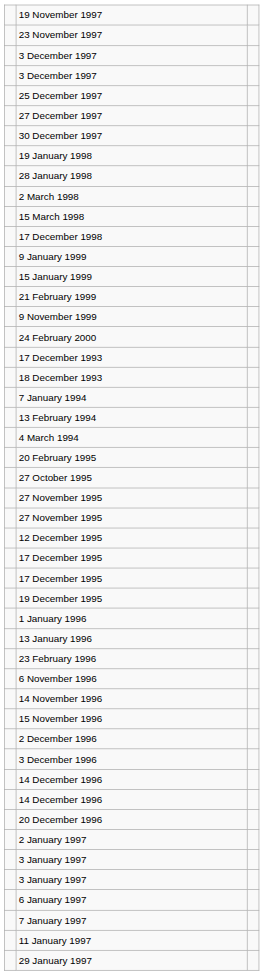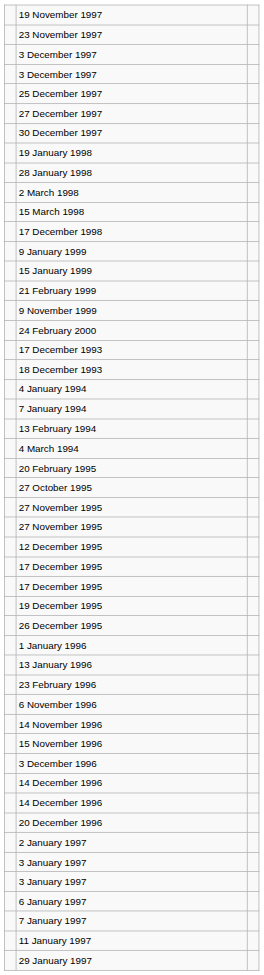 <table class="wikitable" style="font-size: 89%; float: left; width: 26em; margin-right: 1em; height: 1400px">
 <tr>
 <td></td>
 <td>19 November 1997</td>
 <td></td>
 </tr>
 <tr>
 <td></td>
 <td>23 November 1997</td>
 <td></td>
 </tr>
 <tr>
 <td></td>
 <td>3 December 1997</td>
 <td></td>
 </tr>
 <tr>
 <td></td>
 <td>3 December 1997</td>
 <td></td>
 </tr>
 <tr>
 <td></td>
 <td>25 December 1997</td>
 <td></td>
 </tr>
 <tr>
 <td></td>
 <td>27 December 1997</td>
 <td></td>
 </tr>
 <tr>
 <td></td>
 <td>30 December 1997</td>
 <td></td>
 </tr>
 <tr>
 <td></td>
 <td>19 January 1998</td>
 <td></td>
 </tr>
 <tr>
 <td></td>
 <td>28 January 1998</td>
 <td></td>
 </tr>
 <tr>
 <td></td>
 <td>2 March 1998</td>
 <td></td>
 </tr>
 <tr>
 <td></td>
 <td>15 March 1998</td>
 <td></td>
 </tr>
 <tr>
 <td></td>
 <td>17 December 1998</td>
 <td></td>
 </tr>
 <tr>
 <td></td>
 <td>9 January 1999</td>
 <td></td>
 </tr>
 <tr>
 <td></td>
 <td>15 January 1999</td>
 <td></td>
 </tr>
 <tr>
 <td></td>
 <td>21 February 1999</td>
 <td></td>
 </tr>
 <tr>
 <td></td>
 <td>9 November 1999</td>
 <td></td>
 </tr>
 <tr>
 <td></td>
 <td>24 February 2000</td>
 <td></td>
 </tr>
 <tr>
 <td></td>
 <td>17 December 1993</td>
 <td></td>
 </tr>
 <tr>
 <td></td>
 <td>18 December 1993</td>
 <td></td>
 </tr>
 <tr>
 <td></td>
+<td>4 January 1994</td>
+<td></td>
+</tr>
+<tr>
+<td></td>
 <td>7 January 1994</td>
 <td></td>
 </tr>
 <tr>
 <td></td>
 <td>13 February 1994</td>
 <td></td>
 </tr>
 <tr>
 <td></td>
 <td>4 March 1994</td>
 <td></td>
 </tr>
 <tr>
 <td></td>
 <td>20 February 1995</td>
 <td></td>
 </tr>
 <tr>
 <td></td>
 <td>27 October 1995</td>
 <td></td>
 </tr>
 <tr>
 <td></td>
 <td>27 November 1995</td>
 <td></td>
 </tr>
 <tr>
 <td></td>
 <td>27 November 1995</td>
 <td></td>
 </tr>
 <tr>
 <td></td>
 <td>12 December 1995</td>
 <td></td>
 </tr>
 <tr>
 <td></td>
 <td>17 December 1995</td>
 <td></td>
 </tr>
 <tr>
 <td></td>
 <td>17 December 1995</td>
 <td></td>
 </tr>
 <tr>
 <td></td>
 <td>19 December 1995</td>
 <td></td>
 </tr>
 <tr>
 <td></td>
+<td>26 December 1995</td>
+<td></td>
+</tr>
+<tr>
+<td></td>
 <td>1 January 1996</td>
 <td></td>
 </tr>
 <tr>
 <td></td>
 <td>13 January 1996</td>
 <td></td>
 </tr>
 <tr>
 <td></td>
 <td>23 February 1996</td>
 <td></td>
 </tr>
 <tr>
 <td></td>
 <td>6 November 1996</td>
 <td></td>
 </tr>
 <tr>
 <td></td>
 <td>14 November 1996</td>
 <td></td>
 </tr>
 <tr>
 <td></td>
 <td>15 November 1996</td>
-<td></td>
-</tr>
-<tr>
-<td></td>
-<td>2 December 1996</td>
 <td></td>
 </tr>
 <tr>
 <td></td>
 <td>3 December 1996</td>
 <td></td>
 </tr>
 <tr>
 <td></td>
 <td>14 December 1996</td>
 <td></td>
 </tr>
 <tr>
 <td></td>
 <td>14 December 1996</td>
 <td></td>
 </tr>
 <tr>
 <td></td>
 <td>20 December 1996</td>
 <td></td>
 </tr>
 <tr>
 <td></td>
 <td>2 January 1997</td>
 <td></td>
 </tr>
 <tr>
 <td></td>
 <td>3 January 1997</td>
 <td></td>
 </tr>
 <tr>
 <td></td>
 <td>3 January 1997</td>
 <td></td>
 </tr>
 <tr>
 <td></td>
 <td>6 January 1997</td>
 <td></td>
 </tr>
 <tr>
 <td></td>
 <td>7 January 1997</td>
 <td></td>
 </tr>
 <tr>
 <td></td>
 <td>11 January 1997</td>
 <td></td>
 </tr>
 <tr>
 <td></td>
 <td>29 January 1997</td>
 <td></td>
 </tr>
 </table>
